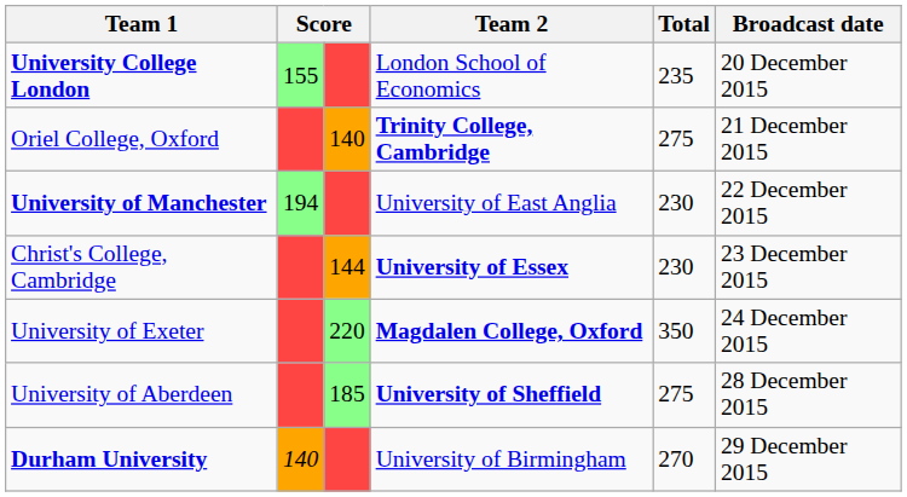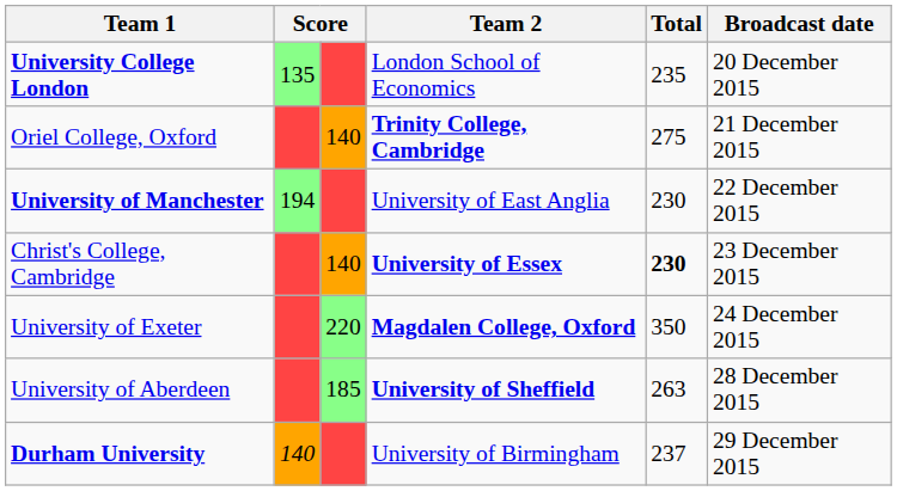 <table class="wikitable">
 <tr>
 <th>Team 1</th>
 <th colspan=2>Score</th>
 <th>Team 2</th>
 <th>Total</th>
 <th>Broadcast date</th>
 </tr>
 <tr>
 <td><strong><a href='#'>University College London</a></strong></td>
-<td style="background:#88ff88">155</td>
+<td style="background:#88ff88">135</td>
 <td style="background:#f44;"></td>
 <td><a href='#'>London School of Economics</a></td>
 <td>235</td>
 <td>20 December 2015</td>
 </tr>
 <tr>
 <td><a href='#'>Oriel College, Oxford</a></td>
 <td style="background:#f44;"></td>
 <td style="background:orange">140</td>
 <td><strong><a href='#'>Trinity College, Cambridge</a></strong></td>
 <td>275</td>
 <td>21 December 2015</td>
 </tr>
 <tr>
 <td><strong><a href='#'>University of Manchester</a></strong></td>
 <td style="background:#88ff88">194</td>
 <td style="background:#f44;"></td>
 <td><a href='#'>University of East Anglia</a></td>
 <td>230</td>
 <td>22 December 2015</td>
 </tr>
 <tr>
 <td><a href='#'>Christ's College, Cambridge</a></td>
 <td style="background:#f44;"></td>
-<td style="background:orange">144</td>
+<td style="background:orange">140</td>
 <td><strong><a href='#'>University of Essex</a></strong></td>
-<td>230</td>
+<td><strong>230</strong></td>
 <td>23 December 2015</td>
 </tr>
 <tr>
 <td><a href='#'>University of Exeter</a></td>
 <td style="background:#f44;"></td>
 <td style="background:#88ff88">220</td>
 <td><strong><a href='#'>Magdalen College, Oxford</a></strong></td>
 <td>350</td>
 <td>24 December 2015</td>
 </tr>
 <tr>
 <td><a href='#'>University of Aberdeen</a></td>
 <td style="background:#f44;"></td>
 <td style="background:#88ff88">185</td>
 <td><strong><a href='#'>University of Sheffield</a></strong></td>
-<td>275</td>
+<td>263</td>
 <td>28 December 2015</td>
 </tr>
 <tr>
 <td><strong><a href='#'>Durham University</a></strong></td>
 <td style="background:orange"><em>140</em></td>
 <td style="background:#f44;"></td>
 <td><a href='#'>University of Birmingham</a></td>
-<td>270</td>
+<td>237</td>
 <td>29 December 2015</td>
 </tr>
 </table>
